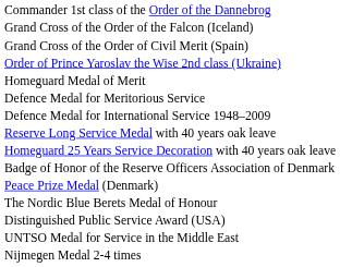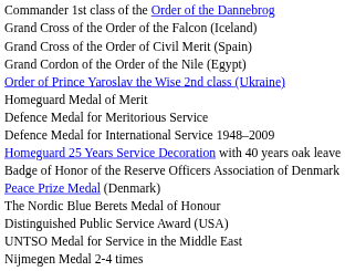 <table>
 <tr>
 <td></td>
 <td></td>
 <td>Commander 1st class of the <a href='#'>Order of the Dannebrog</a></td>
 </tr>
 <tr>
 <td></td>
 <td></td>
 <td>Grand Cross of the Order of the Falcon (Iceland)</td>
 </tr>
 <tr>
 <td></td>
 <td></td>
 <td>Grand Cross of the Order of Civil Merit (Spain)</td>
+</tr>
+<tr>
+<td></td>
+<td></td>
+<td>Grand Cordon of the Order of the Nile (Egypt)</td>
 </tr>
 <tr>
 <td></td>
 <td></td>
 <td><a href='#'>Order of Prince Yaroslav the Wise 2nd class (Ukraine)</a></td>
 </tr>
 <tr>
 <td></td>
 <td></td>
 <td>Homeguard Medal of Merit</td>
 </tr>
 <tr>
 <td></td>
 <td></td>
 <td>Defence Medal for Meritorious Service</td>
 </tr>
 <tr>
 <td></td>
 <td></td>
 <td>Defence Medal for International Service 1948–2009</td>
-</tr>
-<tr>
-<td></td>
-<td></td>
-<td><a href='#'>Reserve Long Service Medal</a> with 40 years oak leave</td>
 </tr>
 <tr>
 <td></td>
 <td></td>
 <td><a href='#'>Homeguard 25 Years Service Decoration</a> with 40 years oak leave</td>
 </tr>
 <tr>
 <td></td>
 <td></td>
 <td>Badge of Honor of the Reserve Officers Association of Denmark</td>
 </tr>
 <tr>
 <td></td>
 <td></td>
 <td><a href='#'>Peace Prize Medal</a> (Denmark)</td>
 </tr>
 <tr>
 <td></td>
 <td></td>
 <td>The Nordic Blue Berets Medal of Honour</td>
 </tr>
 <tr>
 <td></td>
 <td></td>
 <td>Distinguished Public Service Award (USA)</td>
 </tr>
 <tr>
 <td></td>
 <td></td>
 <td>UNTSO Medal for Service in the Middle East</td>
 </tr>
 <tr>
 <td></td>
 <td></td>
 <td>Nijmegen Medal 2-4 times</td>
 </tr>
 </table>
